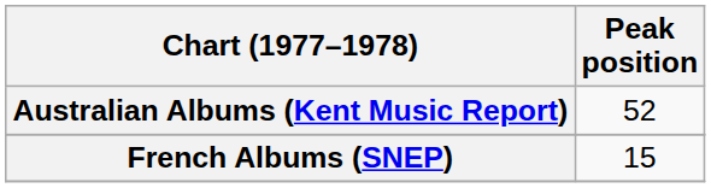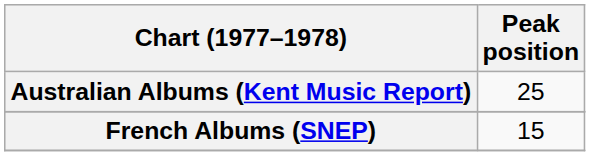 <table class="wikitable sortable plainrowheaders" style="text-align:center">
 <tr>
 <th scope="col">Chart (1977–1978)</th>
 <th scope="col">Peak<br>position</th>
 </tr>
 <tr>
 <th scope="row">Australian Albums (<a href='#'>Kent Music Report</a>)</th>
-<td align="center">52</td>
+<td align="center">25</td>
 </tr>
 <tr>
 </tr>
 <tr>
 </tr>
 <tr>
 <th scope="row">French Albums (<a href='#'>SNEP</a>)</th>
 <td align="center">15</td>
 </tr>
 <tr>
 </tr>
 </table>
